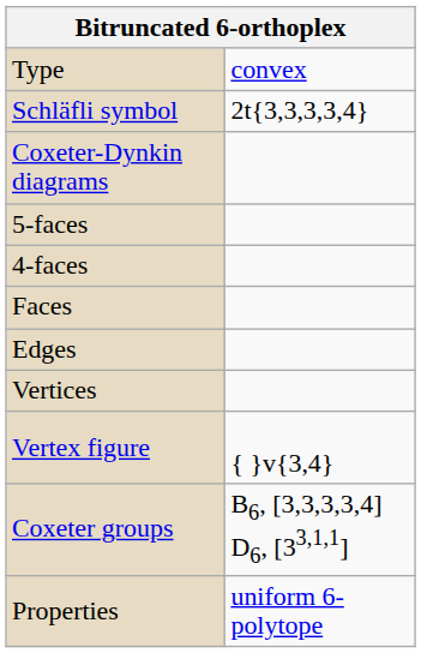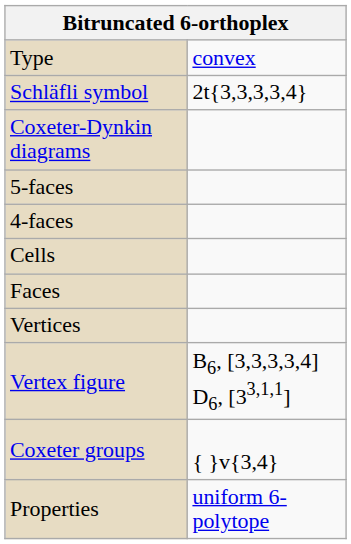 <table class="wikitable" align="right" style="margin-left:10px" width="250">
 <tr>
 <th bgcolor=#e7dcc3 colspan=2>Bitruncated 6-orthoplex</th>
 </tr>
 <tr>
 <td bgcolor=#e7dcc3>Type</td>
 <td><a href='#'>convex</a></td>
 </tr>
 <tr>
 <td bgcolor=#e7dcc3><a href='#'>Schläfli symbol</a></td>
 <td>2t{3,3,3,3,4}</td>
 </tr>
 <tr>
 <td bgcolor=#e7dcc3><a href='#'>Coxeter-Dynkin diagrams</a></td>
 <td><br><br></td>
 </tr>
 <tr>
 <td bgcolor=#e7dcc3>5-faces</td>
 <td></td>
 </tr>
 <tr>
 <td bgcolor=#e7dcc3>4-faces</td>
 <td></td>
 </tr>
 <tr>
-<td bgcolor=#e7dcc3>Faces</td>
+<td bgcolor=#e7dcc3>Cells</td>
 <td></td>
 </tr>
 <tr>
-<td bgcolor=#e7dcc3>Edges</td>
+<td bgcolor=#e7dcc3>Faces</td>
 <td></td>
 </tr>
 <tr>
 <td bgcolor=#e7dcc3>Vertices</td>
 <td></td>
 </tr>
 <tr>
 <td bgcolor=#e7dcc3><a href='#'>Vertex figure</a></td>
-<td><br>{ }v{3,4}</td>
+<td>B<sub>6</sub>, [3,3,3,3,4]<br>D<sub>6</sub>, [3<sup>3,1,1</sup>]</td>
 </tr>
 <tr>
 <td bgcolor=#e7dcc3><a href='#'>Coxeter groups</a></td>
-<td>B<sub>6</sub>, [3,3,3,3,4]<br>D<sub>6</sub>, [3<sup>3,1,1</sup>]</td>
+<td><br>{ }v{3,4}</td>
 </tr>
 <tr>
 <td bgcolor=#e7dcc3>Properties</td>
 <td><a href='#'>uniform 6-polytope</a></td>
 </tr>
 </table>
